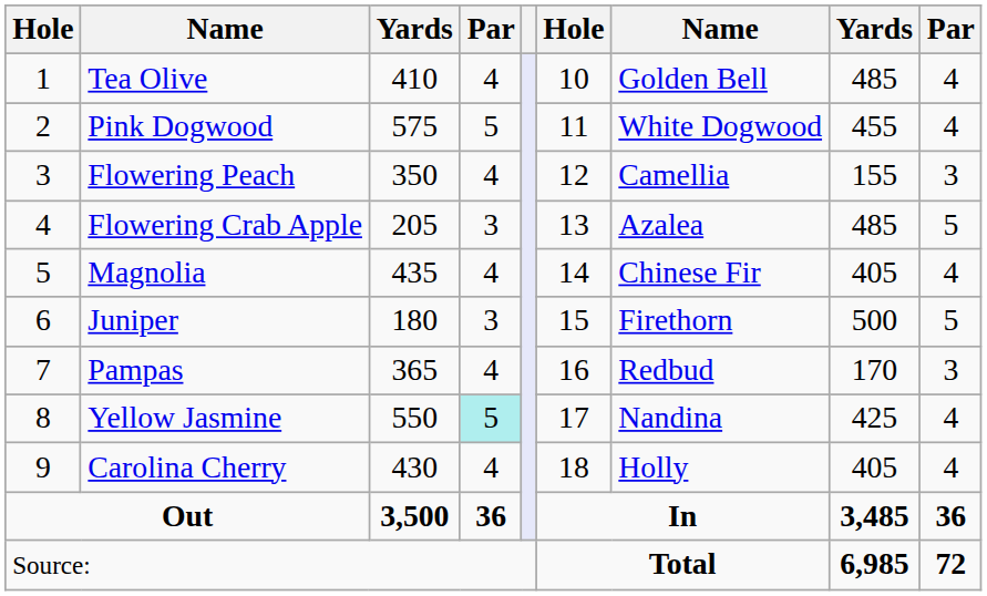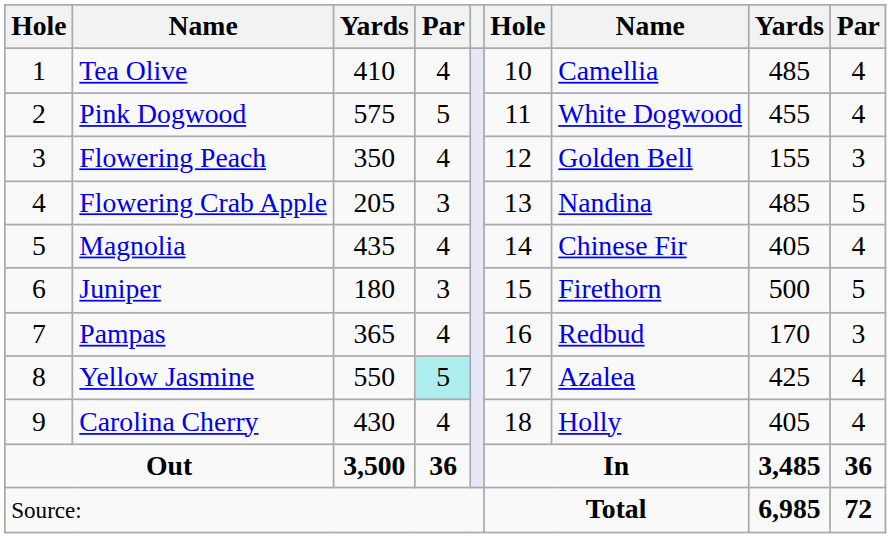 <table class=wikitable style="text-align: center">
 <tr>
 <th>Hole</th>
 <th>Name</th>
 <th>Yards</th>
 <th>Par</th>
 <th></th>
 <th>Hole</th>
 <th>Name</th>
 <th>Yards</th>
 <th>Par</th>
 </tr>
 <tr>
 <td>1</td>
 <td align=left><a href='#'>Tea Olive</a></td>
 <td>410</td>
 <td>4</td>
 <td rowspan=10 style="background:#E6E8FA;"></td>
 <td>10</td>
-<td align=left><a href='#'>Golden Bell</a></td>
+<td align=left><a href='#'>Camellia</a></td>
 <td>485</td>
 <td>4</td>
 </tr>
 <tr>
 <td>2</td>
 <td align=left><a href='#'>Pink Dogwood</a></td>
 <td>575</td>
 <td>5</td>
 <td>11</td>
 <td align=left><a href='#'>White Dogwood</a></td>
 <td>455</td>
 <td>4</td>
 </tr>
 <tr>
 <td>3</td>
 <td align=left><a href='#'>Flowering Peach</a></td>
 <td>350</td>
 <td>4</td>
 <td>12</td>
-<td align=left><a href='#'>Camellia</a></td>
+<td align=left><a href='#'>Golden Bell</a></td>
 <td>155</td>
 <td>3</td>
 </tr>
 <tr>
 <td>4</td>
 <td align=left><a href='#'>Flowering Crab Apple</a></td>
 <td>205</td>
 <td>3</td>
 <td>13</td>
-<td align=left><a href='#'>Azalea</a></td>
+<td align=left><a href='#'>Nandina</a></td>
 <td>485</td>
 <td>5</td>
 </tr>
 <tr>
 <td>5</td>
 <td align=left><a href='#'>Magnolia</a></td>
 <td>435</td>
 <td>4</td>
 <td>14</td>
 <td align=left><a href='#'>Chinese Fir</a></td>
 <td>405</td>
 <td>4</td>
 </tr>
 <tr>
 <td>6</td>
 <td align=left><a href='#'>Juniper</a></td>
 <td>180</td>
 <td>3</td>
 <td>15</td>
 <td align=left><a href='#'>Firethorn</a></td>
 <td>500</td>
 <td>5</td>
 </tr>
 <tr>
 <td>7</td>
 <td align=left><a href='#'>Pampas</a></td>
 <td>365</td>
 <td>4</td>
 <td>16</td>
 <td align=left><a href='#'>Redbud</a></td>
 <td>170</td>
 <td>3</td>
 </tr>
 <tr>
 <td>8</td>
 <td align=left><a href='#'>Yellow Jasmine</a></td>
 <td>550</td>
 <td style="background: paleturquoise;">5</td>
 <td>17</td>
-<td align=left><a href='#'>Nandina</a></td>
+<td align=left><a href='#'>Azalea</a></td>
 <td>425</td>
 <td>4</td>
 </tr>
 <tr>
 <td>9</td>
 <td align=left><a href='#'>Carolina Cherry</a></td>
 <td>430</td>
 <td>4</td>
 <td>18</td>
 <td align=left><a href='#'>Holly</a></td>
 <td>405</td>
 <td>4</td>
 </tr>
 <tr>
 <td colspan=2><strong>Out</strong></td>
 <td><strong>3,500</strong></td>
 <td><strong>36</strong></td>
 <td colspan=2><strong>In</strong></td>
 <td><strong>3,485</strong></td>
 <td><strong>36</strong></td>
 </tr>
 <tr>
 <td colspan=5 align=left><small>Source:</small></td>
 <td colspan=2><strong>Total</strong></td>
 <td><strong>6,985</strong></td>
 <td><strong>72</strong></td>
 </tr>
 </table>
